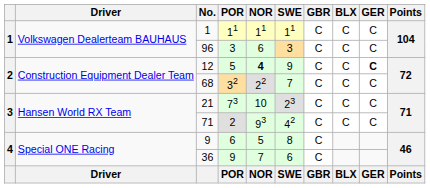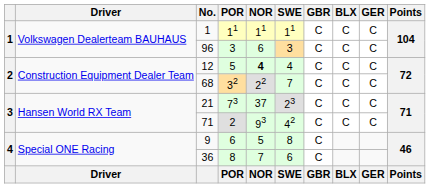 <table class="wikitable" style="font-size:85%; text-align:center;">
 <tr>
 <th></th>
 <th>Driver</th>
 <th>No.</th>
 <th>POR<br></th>
 <th>NOR<br></th>
 <th>SWE<br></th>
 <th>GBR<br></th>
 <th>BLX<br></th>
 <th>GER<br></th>
 <th>Points</th>
 </tr>
 <tr>
 <th rowspan="2">1</th>
 <td rowspan="2" align="left"> <a href='#'>Volkswagen Dealerteam BAUHAUS</a></td>
 <td>1</td>
 <td style="background:#ffffbf;">1<sup>1</sup></td>
 <td style="background:#ffffbf;">1<sup>1</sup></td>
 <td style="background:#ffffbf;">1<sup>1</sup></td>
 <td style="background:#ffffff;">C</td>
 <td style="background:#ffffff;">C</td>
 <td style="background:#ffffff;">C</td>
 <th rowspan="2">104</th>
 </tr>
 <tr>
 <td>96</td>
 <td style="background:#dfffdf;">3</td>
 <td style="background:#dfffdf;">6</td>
 <td style="background:#ffdf9f;">3</td>
 <td style="background:#ffffff;">C</td>
 <td style="background:#ffffff;">C</td>
 <td style="background:#ffffff;">C</td>
 </tr>
 <tr>
 <th rowspan="2">2</th>
 <td rowspan="2" align="left"> <a href='#'>Construction Equipment Dealer Team</a></td>
 <td>12</td>
 <td style="background:#dfffdf;">5</td>
 <td style="background:#dfffdf;"><strong>4</strong></td>
-<td style="background:#dfffdf;">9</td>
+<td style="background:#dfffdf;">4</td>
 <td style="background:#ffffff;">C</td>
 <td style="background:#ffffff;">C</td>
-<td style="background:#ffffff;"><strong>C</strong></td>
+<td style="background:#ffffff;">C</td>
 <th rowspan="2">72</th>
 </tr>
 <tr>
 <td>68</td>
 <td style="background:#ffdf9f;">3<sup>2</sup></td>
 <td style="background:#dfdfdf;">2<sup>2</sup></td>
 <td style="background:#dfffdf;">7</td>
 <td style="background:#ffffff;">C</td>
 <td style="background:#ffffff;">C</td>
 <td style="background:#ffffff;">C</td>
 </tr>
 <tr>
 <th rowspan="2">3</th>
 <td rowspan="2" align="left"> <a href='#'>Hansen World RX Team</a></td>
 <td>21</td>
 <td style="background:#dfffdf;">7<sup>3</sup></td>
-<td style="background:#dfffdf;">10</td>
+<td style="background:#dfffdf;">37</td>
 <td style="background:#dfdfdf;">2<sup>3</sup></td>
 <td style="background:#ffffff;">C</td>
 <td style="background:#ffffff;">C</td>
 <td style="background:#ffffff;">C</td>
 <th rowspan="2">71</th>
 </tr>
 <tr>
 <td>71</td>
 <td style="background:#dfdfdf;">2</td>
 <td style="background:#dfffdf;">9<sup>3</sup></td>
 <td style="background:#dfffdf;">4<sup>2</sup></td>
 <td style="background:#ffffff;">C</td>
 <td style="background:#ffffff;">C</td>
 <td style="background:#ffffff;">C</td>
 </tr>
 <tr>
 <th rowspan="2">4</th>
 <td rowspan="2" align="left"> <a href='#'>Special ONE Racing</a></td>
 <td>9</td>
 <td style="background:#dfffdf;">6</td>
 <td style="background:#dfffdf;">5</td>
 <td style="background:#dfffdf;">8</td>
 <td style="background:#ffffff;">C</td>
 <td></td>
 <td></td>
 <th rowspan="2">46</th>
 </tr>
 <tr>
 <td>36</td>
-<td style="background:#dfffdf;">9</td>
+<td style="background:#dfffdf;">8</td>
 <td style="background:#dfffdf;">7</td>
 <td style="background:#dfffdf;">6</td>
 <td style="background:#ffffff;">C</td>
 <td></td>
 <td></td>
 </tr>
 <tr>
 <th></th>
 <th>Driver</th>
 <th></th>
 <th>POR<br></th>
 <th>NOR<br></th>
 <th>SWE<br></th>
 <th>GBR<br></th>
 <th>BLX<br></th>
 <th>GER<br></th>
 <th>Points</th>
 </tr>
 </table>
